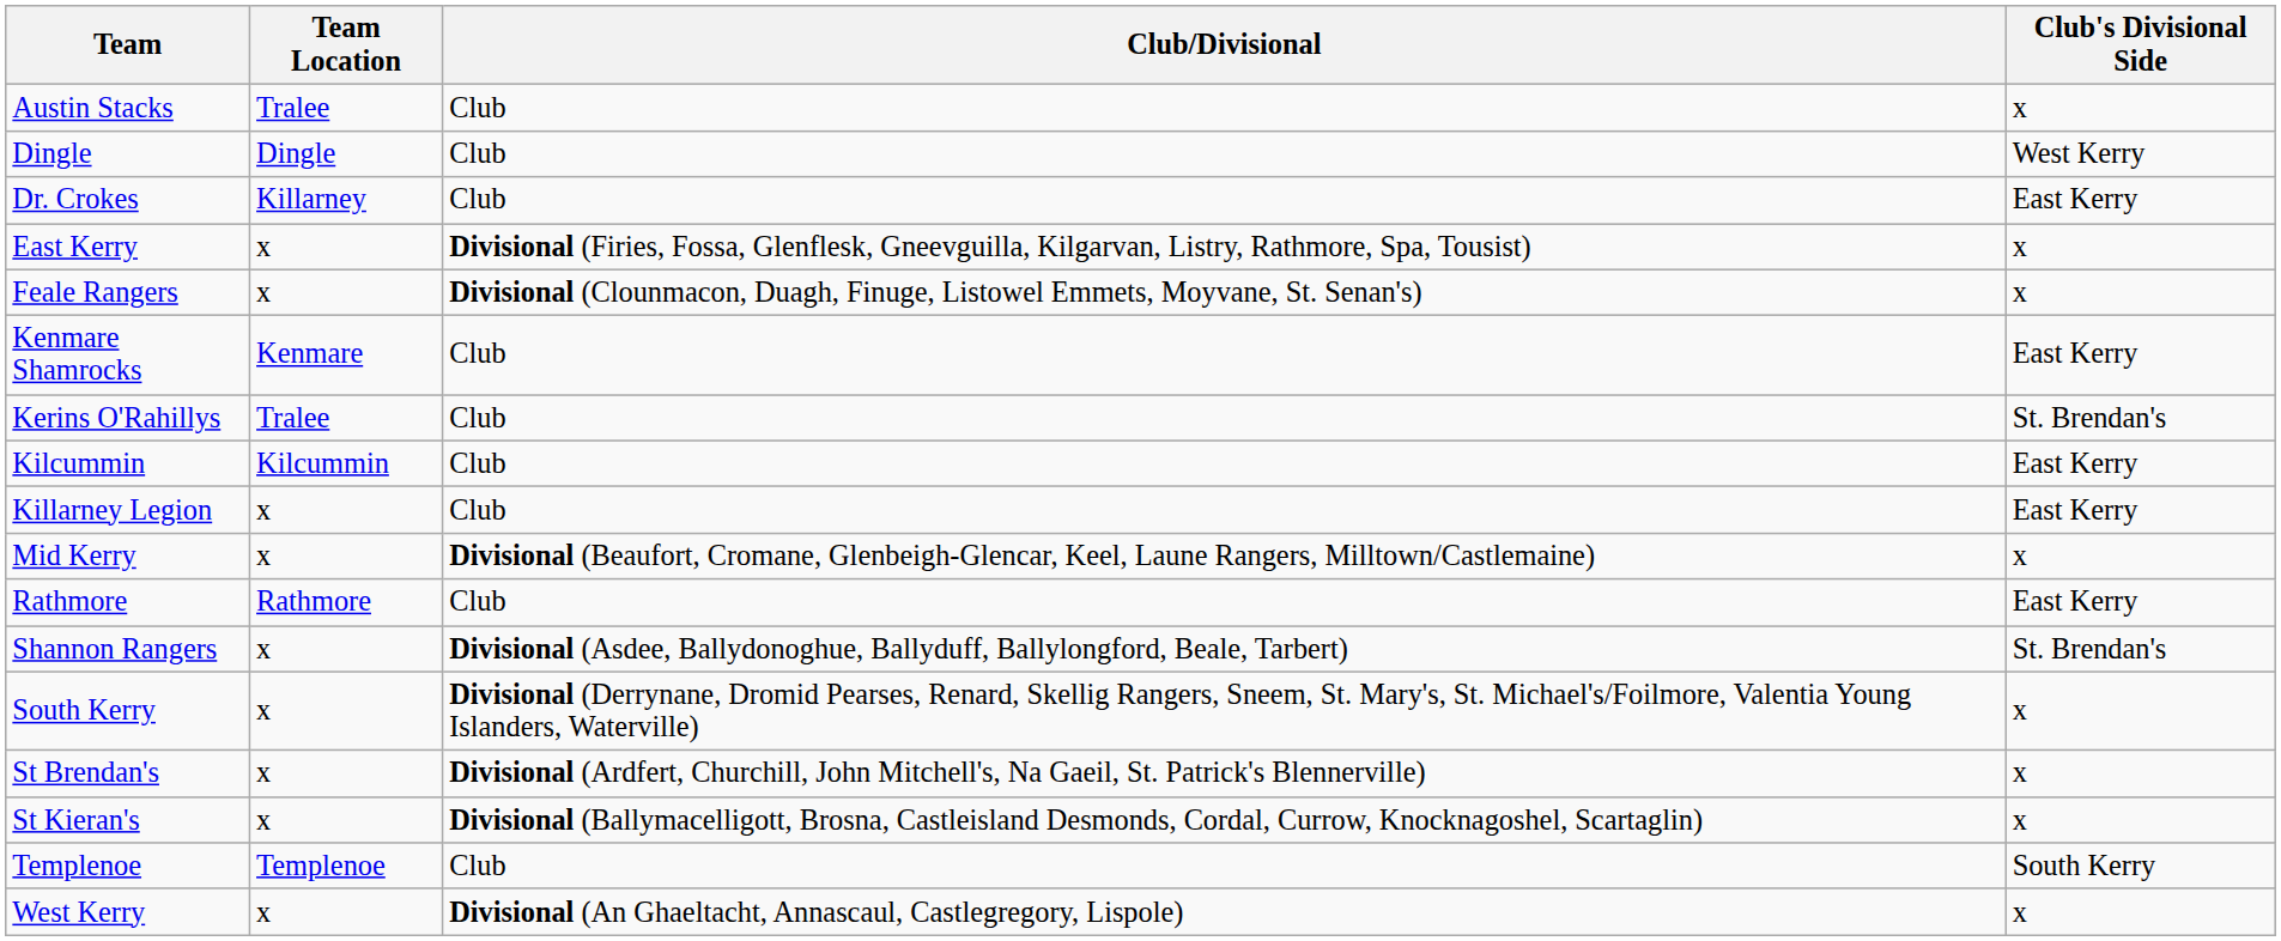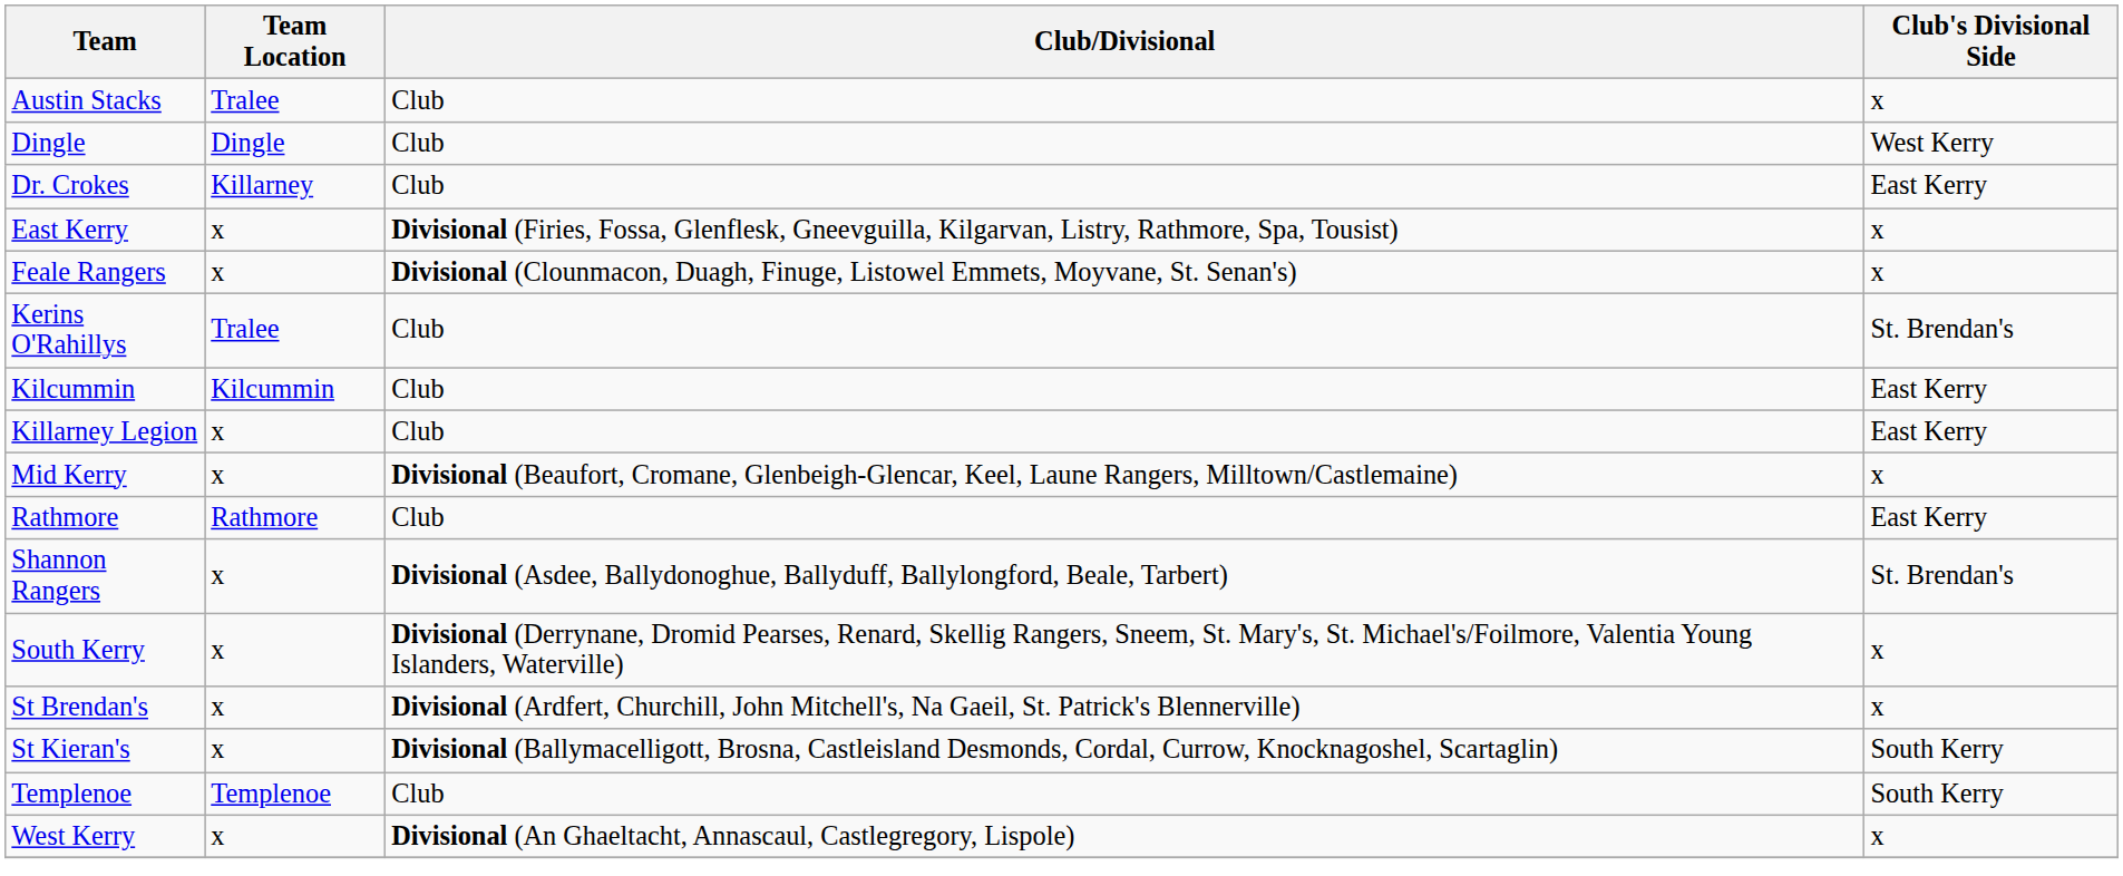 <table class="wikitable sortable">
 <tr>
 <th>Team</th>
 <th>Team Location</th>
 <th>Club/Divisional</th>
 <th>Club's Divisional Side</th>
 </tr>
 <tr>
 <td><a href='#'>Austin Stacks</a></td>
 <td><a href='#'>Tralee</a></td>
 <td>Club</td>
 <td>x</td>
 </tr>
 <tr>
 <td><a href='#'>Dingle</a></td>
 <td><a href='#'>Dingle</a></td>
 <td>Club</td>
 <td>West Kerry</td>
 </tr>
 <tr>
 <td><a href='#'>Dr. Crokes</a></td>
 <td><a href='#'>Killarney</a></td>
 <td>Club</td>
 <td>East Kerry</td>
 </tr>
 <tr>
 <td><a href='#'>East Kerry</a></td>
 <td>x</td>
 <td><strong>Divisional</strong> (Firies, Fossa, Glenflesk, Gneevguilla, Kilgarvan, Listry, Rathmore, Spa, Tousist)</td>
 <td>x</td>
 </tr>
 <tr>
 <td><a href='#'>Feale Rangers</a></td>
 <td>x</td>
 <td><strong>Divisional</strong> (Clounmacon, Duagh, Finuge, Listowel Emmets, Moyvane, St. Senan's)</td>
 <td>x</td>
-</tr>
-<tr>
-<td><a href='#'>Kenmare Shamrocks</a></td>
-<td><a href='#'>Kenmare</a></td>
-<td>Club</td>
-<td>East Kerry</td>
 </tr>
 <tr>
 <td><a href='#'>Kerins O'Rahillys</a></td>
 <td><a href='#'>Tralee</a></td>
 <td>Club</td>
 <td>St. Brendan's</td>
 </tr>
 <tr>
 <td><a href='#'>Kilcummin</a></td>
 <td><a href='#'>Kilcummin</a></td>
 <td>Club</td>
 <td>East Kerry</td>
 </tr>
 <tr>
 <td><a href='#'>Killarney Legion</a></td>
 <td>x</td>
 <td>Club</td>
 <td>East Kerry</td>
 </tr>
 <tr>
 <td><a href='#'>Mid Kerry</a></td>
 <td>x</td>
 <td><strong>Divisional</strong> (Beaufort, Cromane, Glenbeigh-Glencar, Keel, Laune Rangers, Milltown/Castlemaine)</td>
 <td>x</td>
 </tr>
 <tr>
 <td><a href='#'>Rathmore</a></td>
 <td><a href='#'>Rathmore</a></td>
 <td>Club</td>
 <td>East Kerry</td>
 </tr>
 <tr>
 <td><a href='#'>Shannon Rangers</a></td>
 <td>x</td>
 <td><strong>Divisional</strong> (Asdee, Ballydonoghue, Ballyduff, Ballylongford, Beale, Tarbert)</td>
 <td>St. Brendan's</td>
 </tr>
 <tr>
 <td><a href='#'>South Kerry</a></td>
 <td>x</td>
 <td><strong>Divisional</strong> (Derrynane, Dromid Pearses, Renard, Skellig Rangers, Sneem, St. Mary's, St. Michael's/Foilmore, Valentia Young Islanders, Waterville)</td>
 <td>x</td>
 </tr>
 <tr>
 <td><a href='#'>St Brendan's</a></td>
 <td>x</td>
 <td><strong>Divisional</strong> (Ardfert, Churchill, John Mitchell's, Na Gaeil, St. Patrick's Blennerville)</td>
 <td>x</td>
 </tr>
 <tr>
 <td><a href='#'>St Kieran's</a></td>
 <td>x</td>
 <td><strong>Divisional</strong> (Ballymacelligott, Brosna, Castleisland Desmonds, Cordal, Currow, Knocknagoshel, Scartaglin)</td>
-<td>x</td>
+<td>South Kerry</td>
 </tr>
 <tr>
 <td><a href='#'>Templenoe</a></td>
 <td><a href='#'>Templenoe</a></td>
 <td>Club</td>
 <td>South Kerry</td>
 </tr>
 <tr>
 <td><a href='#'>West Kerry</a></td>
 <td>x</td>
 <td><strong>Divisional</strong> (An Ghaeltacht, Annascaul, Castlegregory, Lispole)</td>
 <td>x</td>
 </tr>
 <tr>
 </tr>
 </table>
